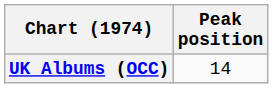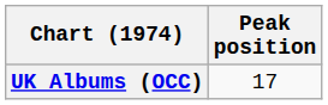 <table class="wikitable sortable plainrowheaders">
 <tr>
 <th scope="col">Chart (1974)</th>
 <th scope="col">Peak<br>position</th>
 </tr>
 <tr>
 <th scope="row"><a href='#'>UK Albums</a> (<a href='#'>OCC</a>)</th>
-<td align="center">14</td>
+<td align="center">17</td>
 </tr>
 </table>
